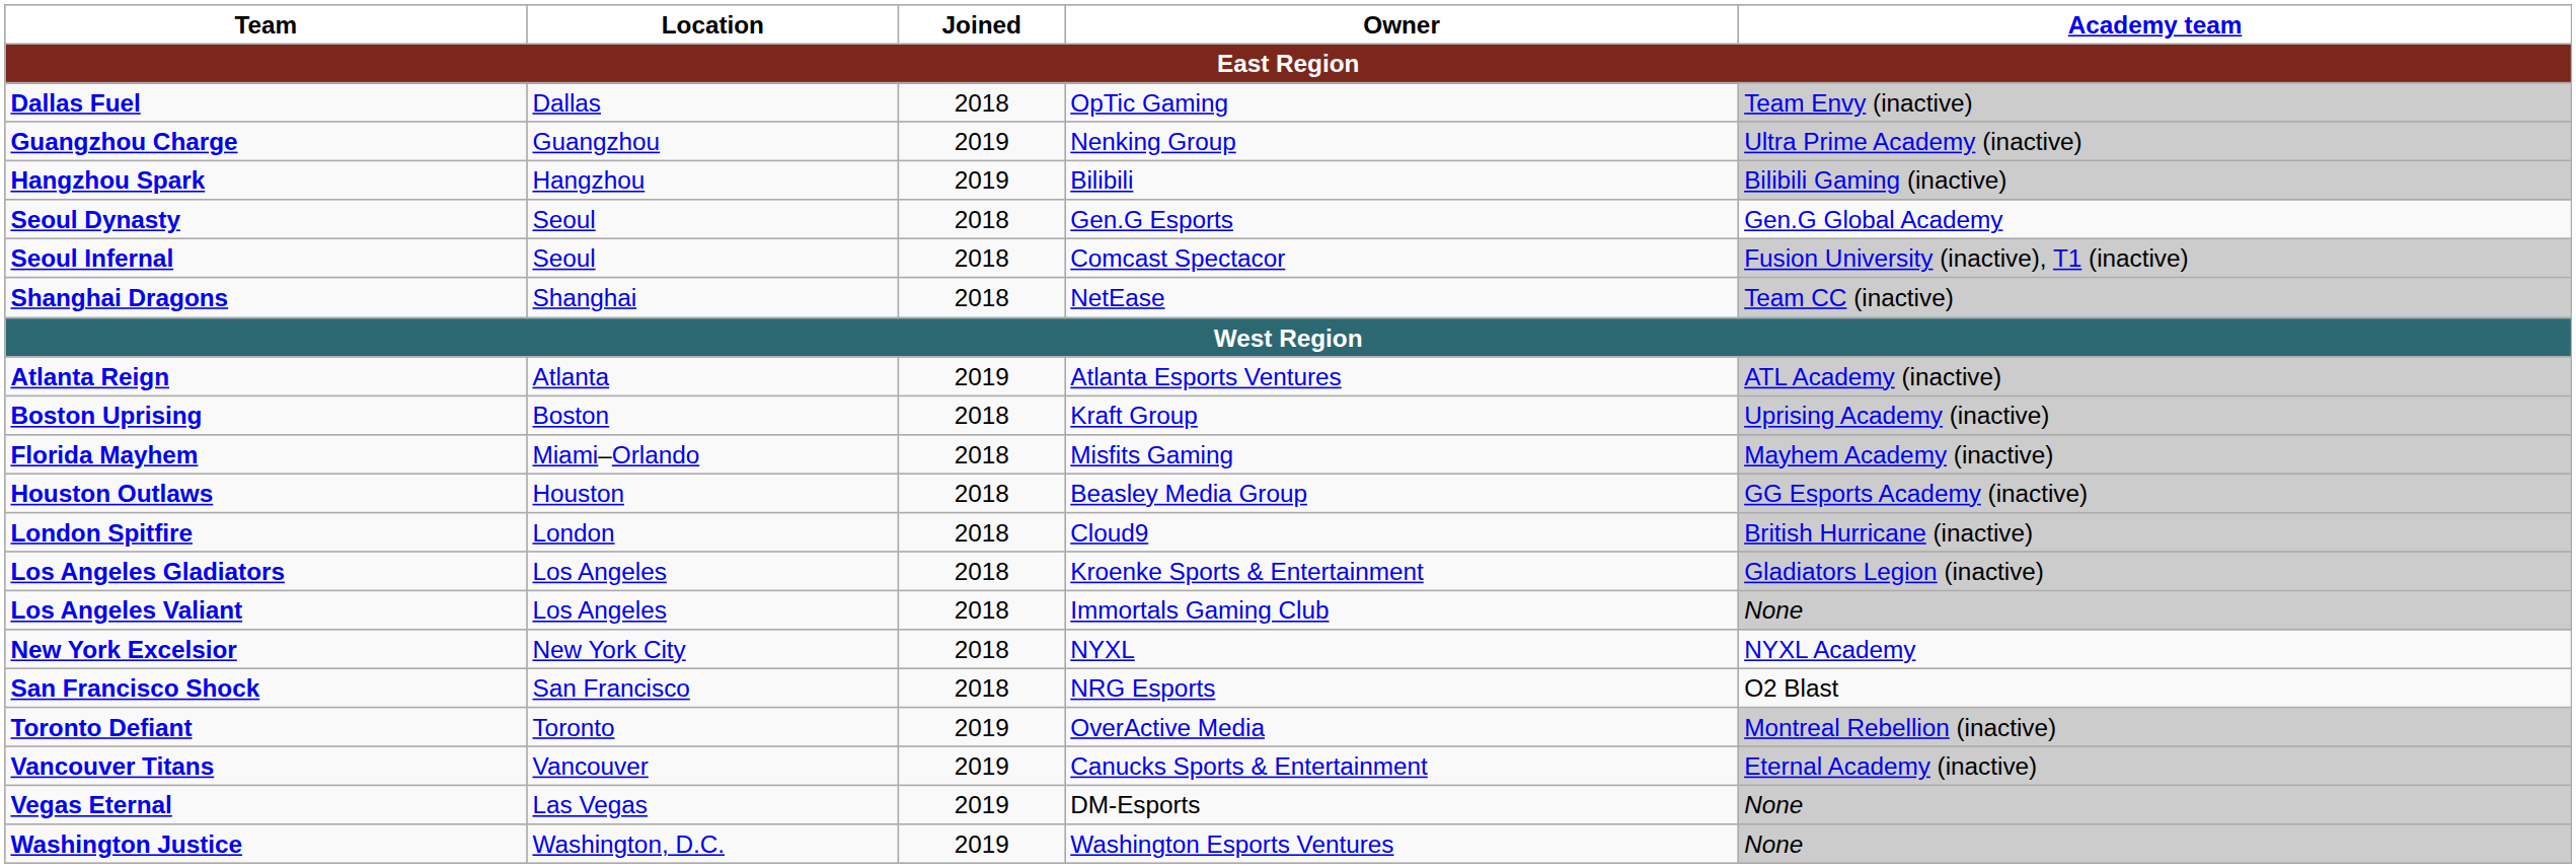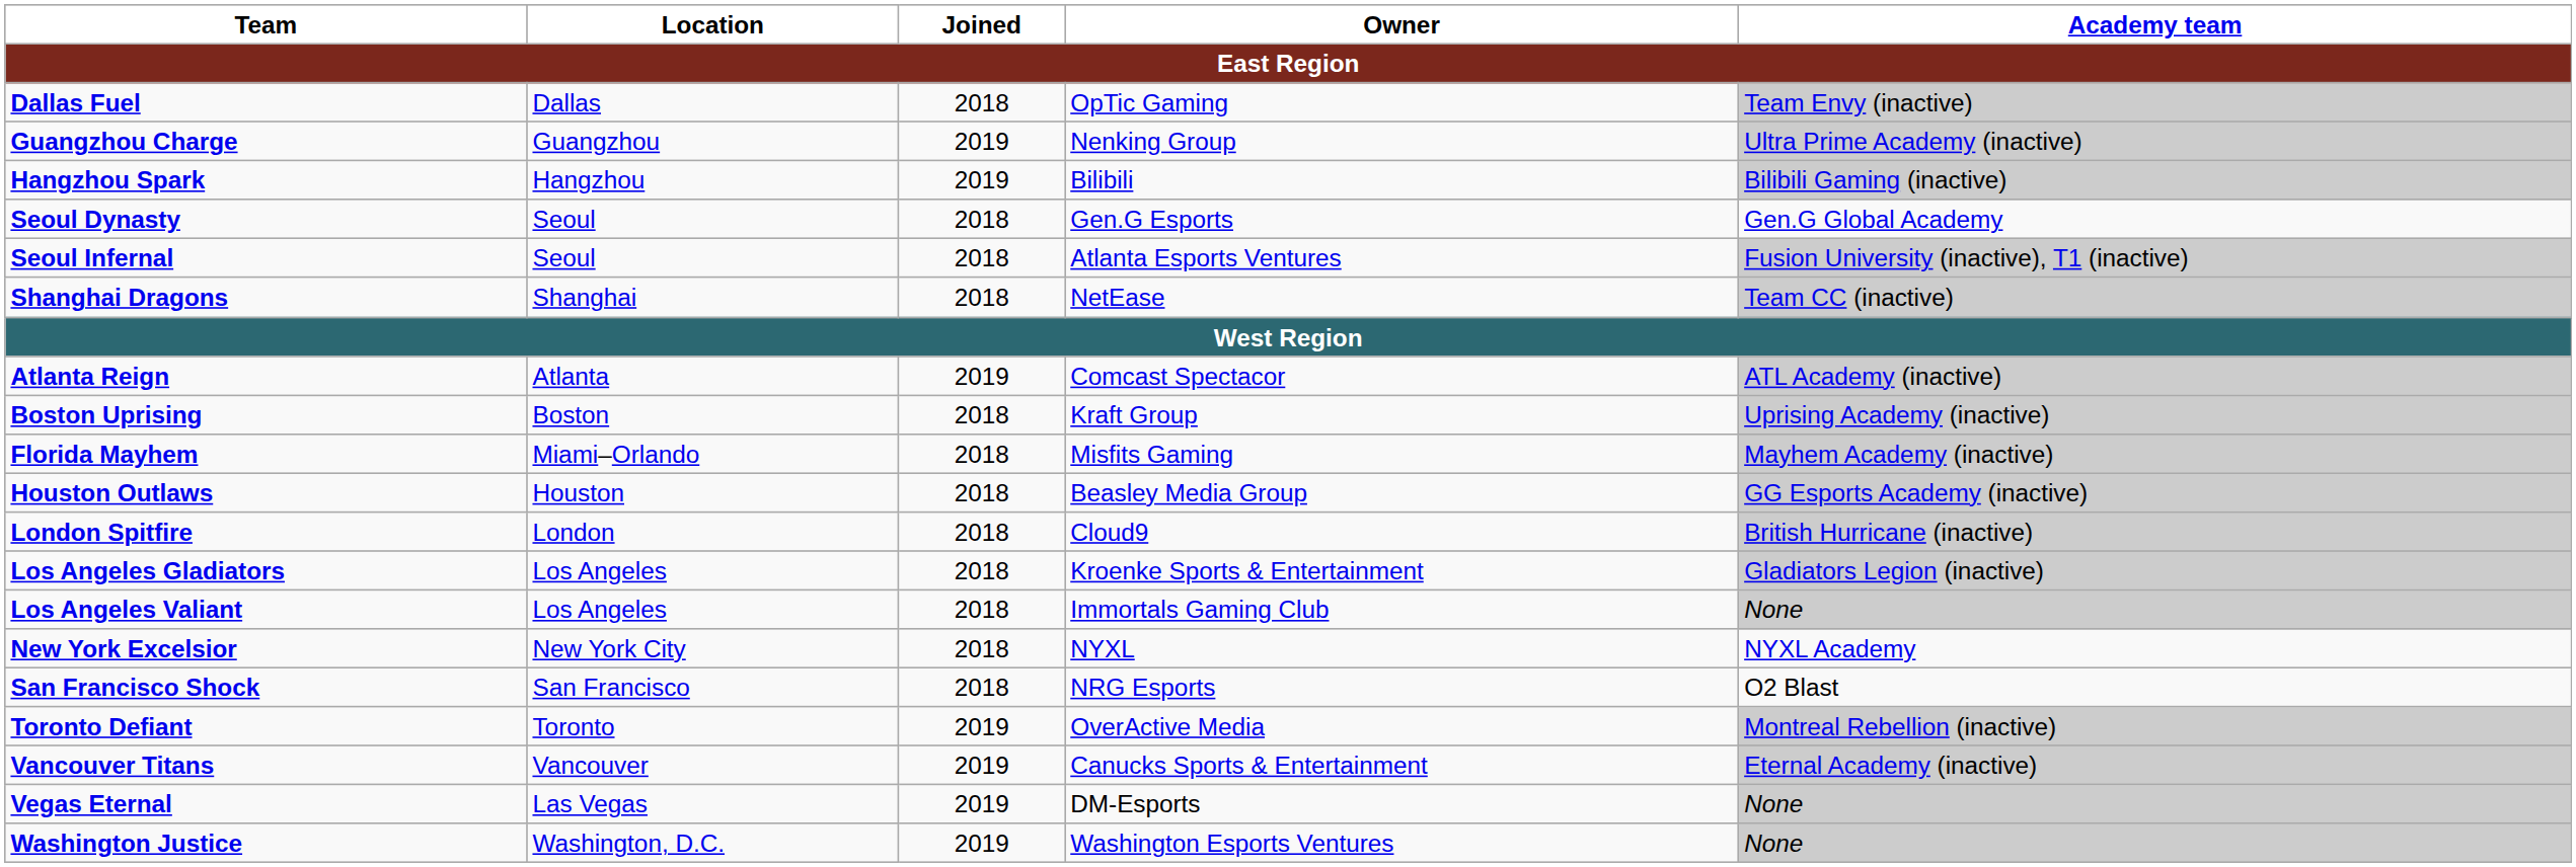 <table class="wikitable" style="text-align:left; width:100%; font-size:95%;">
 <tr>
 <th style="background:white">Team</th>
 <th style="background:white">Location</th>
 <th style="background:white">Joined</th>
 <th style="background:white">Owner</th>
 <th style="background:white"><a href='#'>Academy team</a></th>
 </tr>
 <tr>
 <th colspan="13" style="background:#7b271c; color:white">East Region</th>
 </tr>
 <tr>
 <td><strong><a href='#'>Dallas Fuel</a></strong></td>
 <td> <a href='#'>Dallas</a></td>
 <td align="center">2018</td>
 <td><a href='#'>OpTic Gaming</a></td>
 <td style="background:#CCCCCC"><a href='#'>Team Envy</a> (inactive)</td>
 </tr>
 <tr>
 <td><strong><a href='#'>Guangzhou Charge</a></strong></td>
 <td> <a href='#'>Guangzhou</a></td>
 <td align="center">2019</td>
 <td><a href='#'>Nenking Group</a></td>
 <td style="background:#CCCCCC"><a href='#'>Ultra Prime Academy</a> (inactive)</td>
 </tr>
 <tr>
 <td><strong><a href='#'>Hangzhou Spark</a></strong></td>
 <td> <a href='#'>Hangzhou</a></td>
 <td align="center">2019</td>
 <td><a href='#'>Bilibili</a></td>
 <td style="background:#CCCCCC"><a href='#'>Bilibili Gaming</a> (inactive)</td>
 </tr>
 <tr>
 <td><strong><a href='#'>Seoul Dynasty</a></strong></td>
 <td> <a href='#'>Seoul</a></td>
 <td align="center">2018</td>
 <td><a href='#'>Gen.G Esports</a></td>
 <td><a href='#'>Gen.G Global Academy</a></td>
 </tr>
 <tr>
 <td><strong><a href='#'>Seoul Infernal</a></strong></td>
 <td> <a href='#'>Seoul</a></td>
 <td align="center">2018</td>
-<td><a href='#'>Comcast Spectacor</a></td>
+<td><a href='#'>Atlanta Esports Ventures</a></td>
 <td style="background:#CCCCCC"><a href='#'>Fusion University</a> (inactive), <a href='#'>T1</a> (inactive)</td>
 </tr>
 <tr>
 <td><strong><a href='#'>Shanghai Dragons</a></strong></td>
 <td> <a href='#'>Shanghai</a></td>
 <td align="center">2018</td>
 <td><a href='#'>NetEase</a></td>
 <td style="background:#CCCCCC"><a href='#'>Team CC</a> (inactive)</td>
 </tr>
 <tr>
 <th colspan="13" style="background:#2c6872; color:white;">West Region</th>
 </tr>
 <tr>
 <td><strong><a href='#'>Atlanta Reign</a></strong></td>
 <td> <a href='#'>Atlanta</a></td>
 <td align=center>2019</td>
-<td><a href='#'>Atlanta Esports Ventures</a></td>
+<td><a href='#'>Comcast Spectacor</a></td>
 <td style="background:#CCCCCC"><a href='#'>ATL Academy</a> (inactive)</td>
 </tr>
 <tr>
 <td><strong><a href='#'>Boston Uprising</a></strong></td>
 <td> <a href='#'>Boston</a></td>
 <td align="center">2018</td>
 <td><a href='#'>Kraft Group</a></td>
 <td style="background:#CCCCCC"><a href='#'>Uprising Academy</a> (inactive)</td>
 </tr>
 <tr>
 <td><strong><a href='#'>Florida Mayhem</a></strong></td>
 <td> <a href='#'>Miami</a>–<a href='#'>Orlando</a></td>
 <td align="center">2018</td>
 <td><a href='#'>Misfits Gaming</a></td>
 <td style="background:#CCCCCC"><a href='#'>Mayhem Academy</a> (inactive)</td>
 </tr>
 <tr>
 <td><strong><a href='#'>Houston Outlaws</a></strong></td>
 <td> <a href='#'>Houston</a></td>
 <td align="center">2018</td>
 <td><a href='#'>Beasley Media Group</a></td>
 <td style="background:#CCCCCC"><a href='#'>GG Esports Academy</a> (inactive)</td>
 </tr>
 <tr>
 <td><strong><a href='#'>London Spitfire</a></strong></td>
 <td> <a href='#'>London</a></td>
 <td align="center">2018</td>
 <td><a href='#'>Cloud9</a></td>
 <td style="background:#CCCCCC"><a href='#'>British Hurricane</a> (inactive)</td>
 </tr>
 <tr>
 <td><strong><a href='#'>Los Angeles Gladiators</a></strong></td>
 <td> <a href='#'>Los Angeles</a></td>
 <td align="center">2018</td>
 <td><a href='#'>Kroenke Sports & Entertainment</a></td>
 <td style="background:#CCCCCC"><a href='#'>Gladiators Legion</a> (inactive)</td>
 </tr>
 <tr>
 <td><strong><a href='#'>Los Angeles Valiant</a></strong></td>
 <td> <a href='#'>Los Angeles</a></td>
 <td align="center">2018</td>
 <td><a href='#'>Immortals Gaming Club</a></td>
 <td style="background:#CCCCCC"><em>None</em></td>
 </tr>
 <tr>
 <td><strong><a href='#'>New York Excelsior</a></strong></td>
 <td> <a href='#'>New York City</a></td>
 <td align="center">2018</td>
 <td><a href='#'>NYXL</a></td>
 <td><a href='#'>NYXL Academy</a></td>
 </tr>
 <tr>
 <td><strong><a href='#'>San Francisco Shock</a></strong></td>
 <td> <a href='#'>San Francisco</a></td>
 <td align="center">2018</td>
 <td><a href='#'>NRG Esports</a></td>
 <td>O2 Blast</td>
 </tr>
 <tr>
 <td><strong><a href='#'>Toronto Defiant</a></strong></td>
 <td> <a href='#'>Toronto</a></td>
 <td align="center">2019</td>
 <td><a href='#'>OverActive Media</a></td>
 <td style="background:#CCCCCC"><a href='#'>Montreal Rebellion</a> (inactive)</td>
 </tr>
 <tr>
 <td><strong><a href='#'>Vancouver Titans</a></strong></td>
 <td> <a href='#'>Vancouver</a></td>
 <td align=center>2019</td>
 <td><a href='#'>Canucks Sports & Entertainment</a></td>
 <td style="background:#CCCCCC"><a href='#'>Eternal Academy</a> (inactive)</td>
 </tr>
 <tr>
 <td><strong><a href='#'>Vegas Eternal</a></strong></td>
 <td> <a href='#'>Las Vegas</a></td>
 <td align="center">2019</td>
 <td>DM-Esports</td>
 <td style="background:#CCCCCC"><em>None</em></td>
 </tr>
 <tr>
 <td><strong><a href='#'>Washington Justice</a></strong></td>
 <td> <a href='#'>Washington, D.C.</a></td>
 <td align=center>2019</td>
 <td><a href='#'>Washington Esports Ventures</a></td>
 <td style="background:#CCCCCC"><em>None</em></td>
 </tr>
 </table>
